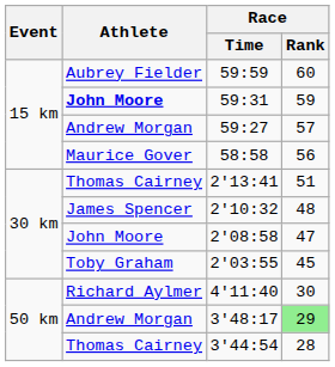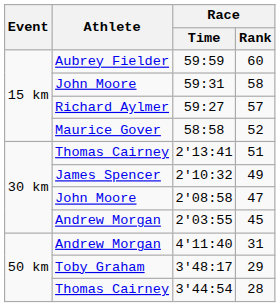 <table class="wikitable" border="1" style="font-size:90%">
 <tr>
 <th rowspan=2>Event</th>
 <th rowspan=2>Athlete</th>
 <th colspan=2>Race</th>
 </tr>
 <tr>
 <th>Time</th>
 <th>Rank</th>
 </tr>
 <tr>
 <td rowspan=4>15 km</td>
 <td><a href='#'>Aubrey Fielder</a></td>
 <td align=center>59:59</td>
 <td align=center>60</td>
 </tr>
 <tr>
-<td><strong><a href='#'>John Moore</a></strong></td>
+<td><a href='#'>John Moore</a></td>
 <td align=center>59:31</td>
-<td align=center>59</td>
+<td align=center>58</td>
 </tr>
 <tr>
-<td><a href='#'>Andrew Morgan</a></td>
+<td><a href='#'>Richard Aylmer</a></td>
 <td align=center>59:27</td>
 <td align=center>57</td>
 </tr>
 <tr>
 <td><a href='#'>Maurice Gover</a></td>
 <td align=center>58:58</td>
-<td align=center>56</td>
+<td align=center>52</td>
 </tr>
 <tr>
 <td rowspan=4>30 km</td>
 <td><a href='#'>Thomas Cairney</a></td>
 <td align=center>2'13:41</td>
 <td align=center>51</td>
 </tr>
 <tr>
 <td><a href='#'>James Spencer</a></td>
 <td align=center>2'10:32</td>
-<td align=center>48</td>
+<td align=center>49</td>
 </tr>
 <tr>
 <td><a href='#'>John Moore</a></td>
 <td align=center>2'08:58</td>
 <td align=center>47</td>
 </tr>
 <tr>
-<td><a href='#'>Toby Graham</a></td>
+<td><a href='#'>Andrew Morgan</a></td>
 <td align=center>2'03:55</td>
 <td align=center>45</td>
 </tr>
 <tr>
 <td rowspan=3>50 km</td>
-<td><a href='#'>Richard Aylmer</a></td>
+<td><a href='#'>Andrew Morgan</a></td>
 <td align=center>4'11:40</td>
-<td align=center>30</td>
+<td align=center>31</td>
 </tr>
 <tr>
-<td><a href='#'>Andrew Morgan</a></td>
+<td><a href='#'>Toby Graham</a></td>
 <td align=center>3'48:17</td>
-<td align=center style="background: lightgreen;">29</td>
+<td align=center>29</td>
 </tr>
 <tr>
 <td><a href='#'>Thomas Cairney</a></td>
 <td align=center>3'44:54</td>
 <td align=center>28</td>
 </tr>
 </table>
